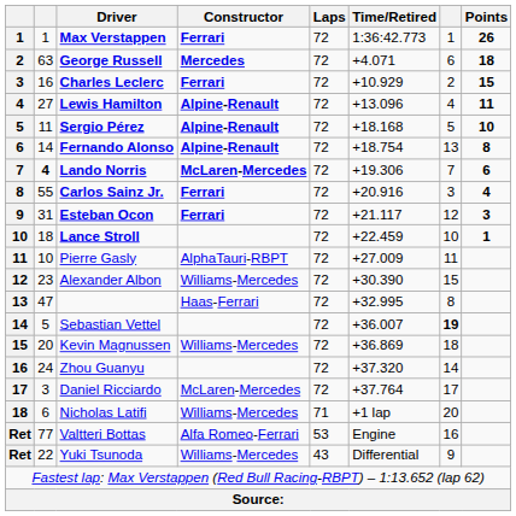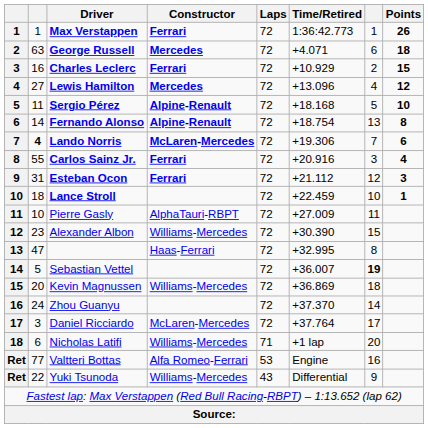 <table class="wikitable sortable" style="font-size: 85%;">
 <tr>
 <th scope="col"></th>
 <th scope="col"></th>
 <th scope="col">Driver</th>
 <th scope="col">Constructor</th>
 <th class="unsortable" scope="col">Laps</th>
 <th class="unsortable" scope="col">Time/Retired</th>
 <th scope="col"></th>
 <th scope="col">Points</th>
 </tr>
 <tr>
 <th>1</th>
 <td align="center">1</td>
 <td data-sort-value="ver"><strong> <a href='#'>Max Verstappen</a></strong></td>
 <td><a href='#'><strong>Ferrari</strong></a></td>
 <td>72</td>
 <td>1:36:42.773</td>
 <td align="center">1</td>
 <td align="center"><strong>26</strong></td>
 </tr>
 <tr>
 <th>2</th>
 <td align="center">63</td>
 <td data-sort-value="rus"><strong> <a href='#'>George Russell</a></strong></td>
 <td><a href='#'><strong>Mercedes</strong></a></td>
 <td>72</td>
 <td>+4.071</td>
 <td align="center">6</td>
 <td align="center"><strong>18</strong></td>
 </tr>
 <tr>
 <th>3</th>
 <td align="center">16</td>
 <td data-sort-value="lec"><strong> <a href='#'>Charles Leclerc</a></strong></td>
 <td><a href='#'><strong>Ferrari</strong></a></td>
 <td>72</td>
 <td>+10.929</td>
 <td align="center">2</td>
 <td align="center"><strong>15</strong></td>
 </tr>
 <tr>
 <th>4</th>
 <td align="center">27</td>
 <td data-sort-value="ham"> <strong><a href='#'>Lewis Hamilton</a></strong></td>
-<td><strong><a href='#'>Alpine</a>-<a href='#'>Renault</a></strong></td>
+<td><strong><a href='#'>Mercedes</a></strong></td>
 <td>72</td>
 <td>+13.096</td>
 <td align="center">4</td>
-<td align="center"><strong>11</strong></td>
+<td align="center"><strong>12</strong></td>
 </tr>
 <tr>
 <th>5</th>
 <td align="center">11</td>
 <td data-sort-value="per"><strong> <a href='#'>Sergio Pérez</a></strong></td>
 <td><strong><a href='#'>Alpine</a>-<a href='#'>Renault</a></strong></td>
 <td>72</td>
 <td>+18.168</td>
 <td align="center">5</td>
 <td align="center"><strong>10</strong></td>
 </tr>
 <tr>
 <th>6</th>
 <td align="center">14</td>
 <td data-sort-value="alo"><strong> <a href='#'>Fernando Alonso</a></strong></td>
 <td><strong><a href='#'>Alpine</a>-<a href='#'>Renault</a></strong></td>
 <td>72</td>
 <td>+18.754</td>
 <td align="center">13</td>
 <td align="center"><strong>8</strong></td>
 </tr>
 <tr>
 <th>7</th>
 <td align="center"><strong>4</strong></td>
 <td data-sort-value="nor"> <strong><a href='#'>Lando Norris</a></strong></td>
 <td><strong><a href='#'>McLaren</a>-<a href='#'>Mercedes</a></strong></td>
 <td>72</td>
 <td>+19.306</td>
 <td align="center">7</td>
 <td align="center"><strong>6</strong></td>
 </tr>
 <tr>
 <th>8</th>
 <td align="center">55</td>
 <td data-sort-value="sai"><strong> <a href='#'>Carlos Sainz Jr.</a></strong></td>
 <td><a href='#'><strong>Ferrari</strong></a></td>
 <td>72</td>
 <td>+20.916</td>
 <td align="center">3</td>
 <td align="center"><strong>4</strong></td>
 </tr>
 <tr>
 <th>9</th>
 <td align="center">31</td>
 <td data-sort-value="oco"><strong> <a href='#'>Esteban Ocon</a></strong></td>
 <td><a href='#'><strong>Ferrari</strong></a></td>
 <td>72</td>
-<td>+21.117</td>
+<td>+21.112</td>
 <td align="center">12</td>
 <td align="center"><strong>3</strong></td>
 </tr>
 <tr>
 <th>10</th>
 <td align="center">18</td>
 <td data-sort-value="str"> <strong><a href='#'>Lance Stroll</a></strong></td>
 <td><strong></strong></td>
 <td>72</td>
 <td>+22.459</td>
 <td align="center">10</td>
 <td align="center"><strong>1</strong></td>
 </tr>
 <tr>
 <th>11</th>
 <td align="center">10</td>
 <td data-sort-value="gas"> <a href='#'>Pierre Gasly</a></td>
 <td><a href='#'>AlphaTauri</a>-<a href='#'>RBPT</a></td>
 <td>72</td>
 <td>+27.009</td>
 <td align="center">11</td>
 <td></td>
 </tr>
 <tr>
 <th>12</th>
 <td align="center">23</td>
 <td data-sort-value="alb"> <a href='#'>Alexander Albon</a></td>
 <td><a href='#'>Williams</a>-<a href='#'>Mercedes</a></td>
 <td>72</td>
 <td>+30.390</td>
 <td align="center">15</td>
 <td></td>
 </tr>
 <tr>
 <th data-sort-value="13">13</th>
 <td align="center">47</td>
 <td data-sort-value="sch"></td>
 <td><a href='#'>Haas</a>-<a href='#'>Ferrari</a></td>
 <td>72</td>
 <td>+32.995</td>
 <td align="center">8</td>
 <td></td>
 </tr>
 <tr>
 <th>14</th>
 <td align="center">5</td>
 <td data-sort-value="vet"> <a href='#'>Sebastian Vettel</a></td>
 <td nowrap=""></td>
 <td>72</td>
 <td>+36.007</td>
 <td align="center"><strong>19</strong></td>
 <td></td>
 </tr>
 <tr>
 <th data-sort-value="15">15</th>
 <td align="center">20</td>
 <td data-sort-value="mag"> <a href='#'>Kevin Magnussen</a></td>
 <td><a href='#'>Williams</a>-<a href='#'>Mercedes</a></td>
 <td>72</td>
 <td>+36.869</td>
 <td align="center">18</td>
 <td></td>
 </tr>
 <tr>
 <th data-sort-value="16">16</th>
 <td align="center">24</td>
 <td data-sort-value="zho"> <a href='#'>Zhou Guanyu</a></td>
 <td></td>
 <td>72</td>
-<td>+37.320</td>
+<td>+37.370</td>
 <td align="center">14</td>
 <td></td>
 </tr>
 <tr>
 <th data-sort-value="17">17</th>
 <td align="center">3</td>
 <td data-sort-value="ric"> <a href='#'>Daniel Ricciardo</a></td>
 <td><a href='#'>McLaren</a>-<a href='#'>Mercedes</a></td>
 <td>72</td>
 <td>+37.764</td>
 <td align="center">17</td>
 <td></td>
 </tr>
 <tr>
 <th data-sort-value="18">18</th>
 <td align="center">6</td>
 <td data-sort-value="lat"> <a href='#'>Nicholas Latifi</a></td>
 <td><a href='#'>Williams</a>-<a href='#'>Mercedes</a></td>
 <td>71</td>
 <td>+1 lap</td>
 <td align="center">20</td>
 <td></td>
 </tr>
 <tr>
 <th data-sort-value="19">Ret</th>
 <td align="center">77</td>
 <td data-sort-value="bot"> <a href='#'>Valtteri Bottas</a></td>
 <td><a href='#'>Alfa Romeo</a>-<a href='#'>Ferrari</a></td>
 <td>53</td>
 <td>Engine</td>
 <td align="center">16</td>
 <td></td>
 </tr>
 <tr>
 <th data-sort-value="20">Ret</th>
 <td align="center">22</td>
 <td data-sort-value="tsu"> <a href='#'>Yuki Tsunoda</a></td>
 <td><a href='#'>Williams</a>-<a href='#'>Mercedes</a></td>
 <td>43</td>
 <td>Differential</td>
 <td align="center">9</td>
 <td></td>
 </tr>
 <tr class="sortbottom">
 <td colspan="9" align="center"><em><a href='#'>Fastest lap</a>:</em>  <em><a href='#'>Max Verstappen</a> (<a href='#'>Red Bull Racing</a>-<a href='#'>RBPT</a>) – 1:13.652 (lap 62)</em></td>
 </tr>
 <tr>
 <th colspan="8">Source:</th>
 </tr>
 </table>
